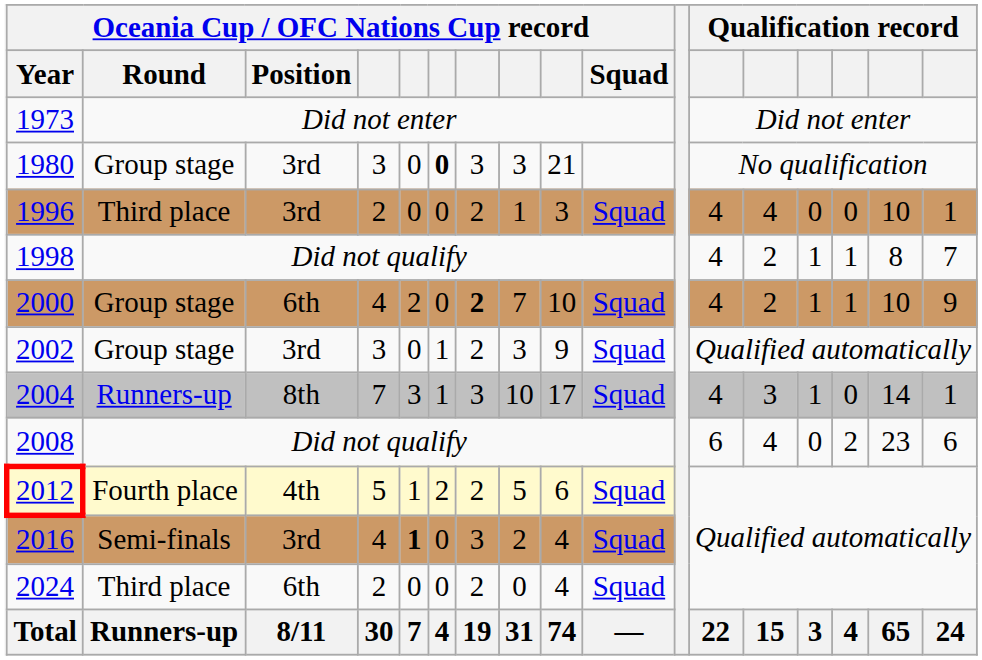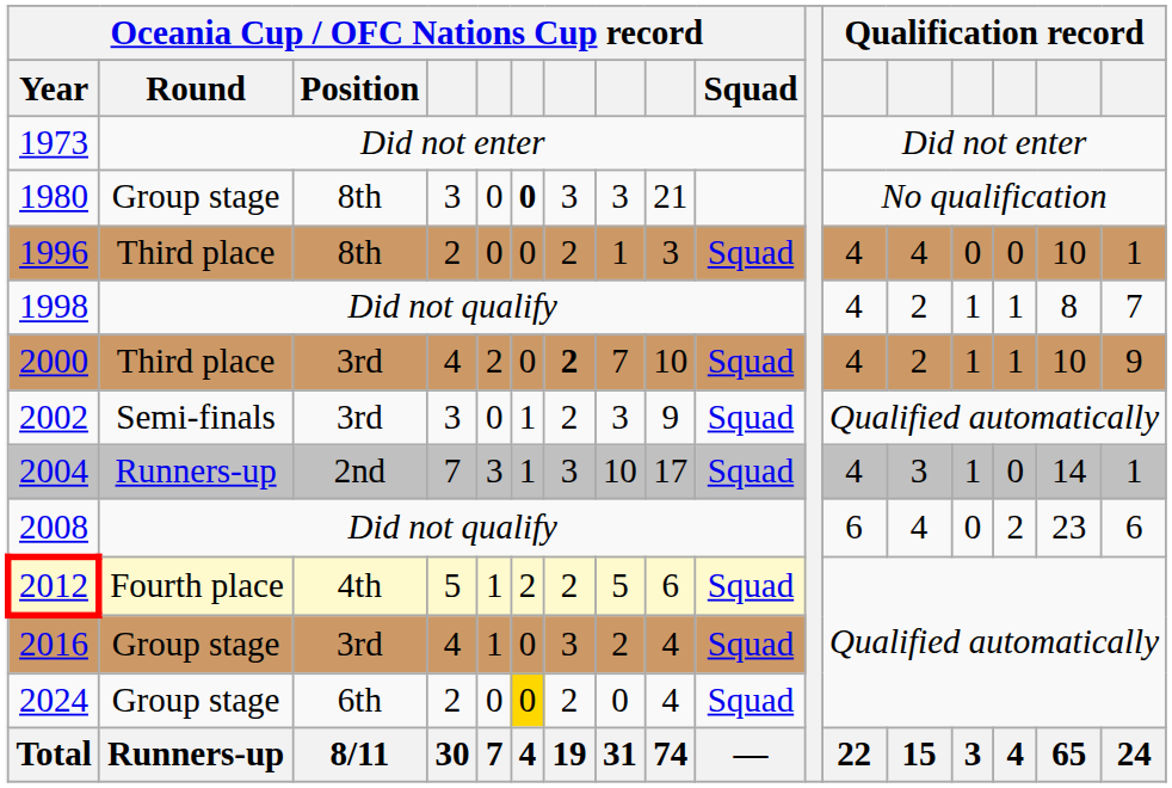 <table class="wikitable" style="text-align:center;">
 <tr>
 <th colspan="10"><a href='#'>Oceania Cup / OFC Nations Cup</a> record</th>
 <th rowspan="26"></th>
 <th colspan=6>Qualification record</th>
 </tr>
 <tr>
 <th>Year</th>
 <th>Round</th>
 <th>Position</th>
 <th></th>
 <th></th>
 <th></th>
 <th></th>
 <th></th>
 <th></th>
 <th>Squad</th>
 <th></th>
 <th></th>
 <th></th>
 <th></th>
 <th></th>
 <th></th>
 </tr>
 <tr>
 <td> <a href='#'>1973</a></td>
 <td colspan="9"><em>Did not enter</em></td>
 <td colspan="6"><em>Did not enter</em></td>
 </tr>
 <tr>
 <td> <a href='#'>1980</a></td>
 <td>Group stage</td>
-<td>3rd</td>
+<td>8th</td>
 <td>3</td>
 <td>0</td>
 <td><strong>0</strong></td>
 <td>3</td>
 <td>3</td>
 <td>21</td>
 <td></td>
 <td colspan=6><em>No qualification</em></td>
 </tr>
 <tr bgcolor="#cc9966">
 <td> <a href='#'>1996</a></td>
 <td>Third place</td>
-<td>3rd</td>
+<td>8th</td>
 <td>2</td>
 <td>0</td>
 <td>0</td>
 <td>2</td>
 <td>1</td>
 <td>3</td>
 <td><a href='#'>Squad</a></td>
 <td>4</td>
 <td>4</td>
 <td>0</td>
 <td>0</td>
 <td>10</td>
 <td>1</td>
 </tr>
 <tr>
 <td> <a href='#'>1998</a></td>
 <td colspan="9"><em>Did not qualify</em></td>
 <td>4</td>
 <td>2</td>
 <td>1</td>
 <td>1</td>
 <td>8</td>
 <td>7</td>
 </tr>
 <tr bgcolor="#cc9966">
 <td> <a href='#'>2000</a></td>
-<td>Group stage</td>
-<td>6th</td>
+<td>Third place</td>
+<td>3rd</td>
 <td>4</td>
 <td>2</td>
 <td>0</td>
 <td><strong>2</strong></td>
 <td>7</td>
 <td>10</td>
 <td><a href='#'>Squad</a></td>
 <td>4</td>
 <td>2</td>
 <td>1</td>
 <td>1</td>
 <td>10</td>
 <td>9</td>
 </tr>
 <tr>
 <td> <a href='#'>2002</a></td>
-<td>Group stage</td>
+<td>Semi-finals</td>
 <td>3rd</td>
 <td>3</td>
 <td>0</td>
 <td>1</td>
 <td>2</td>
 <td>3</td>
 <td>9</td>
 <td><a href='#'>Squad</a></td>
 <td colspan=6><em>Qualified automatically</em></td>
 </tr>
 <tr bgcolor="silver">
 <td> <a href='#'>2004</a></td>
 <td><a href='#'>Runners-up</a></td>
-<td>8th</td>
+<td>2nd</td>
 <td>7</td>
 <td>3</td>
 <td>1</td>
 <td>3</td>
 <td>10</td>
 <td>17</td>
 <td><a href='#'>Squad</a></td>
 <td>4</td>
 <td>3</td>
 <td>1</td>
 <td>0</td>
 <td>14</td>
 <td>1</td>
 </tr>
 <tr>
 <td> <a href='#'>2008</a></td>
 <td colspan="9"><em>Did not qualify</em></td>
 <td>6</td>
 <td>4</td>
 <td>0</td>
 <td>2</td>
 <td>23</td>
 <td>6</td>
 </tr>
 <tr>
 <td style="border: 3px solid red" bgcolor="LemonChiffon"> <a href='#'>2012</a></td>
 <td bgcolor="LemonChiffon">Fourth place</td>
 <td bgcolor="LemonChiffon">4th</td>
 <td bgcolor="LemonChiffon">5</td>
 <td bgcolor="LemonChiffon">1</td>
 <td bgcolor="LemonChiffon">2</td>
 <td bgcolor="LemonChiffon">2</td>
 <td bgcolor="LemonChiffon">5</td>
 <td bgcolor="LemonChiffon">6</td>
 <td bgcolor="LemonChiffon"><a href='#'>Squad</a></td>
 <td colspan=6 rowspan=3><em>Qualified automatically</em></td>
 </tr>
 <tr bgcolor="#cc9966">
 <td> <a href='#'>2016</a></td>
-<td>Semi-finals</td>
+<td>Group stage</td>
 <td>3rd</td>
 <td>4</td>
-<td><strong>1</strong></td>
+<td>1</td>
 <td>0</td>
 <td>3</td>
 <td>2</td>
 <td>4</td>
 <td><a href='#'>Squad</a></td>
 </tr>
 <tr>
 <td>  <a href='#'>2024</a></td>
-<td>Third place</td>
+<td>Group stage</td>
 <td>6th</td>
 <td>2</td>
 <td>0</td>
-<td>0</td>
+<td style="background: gold;">0</td>
 <td>2</td>
 <td>0</td>
 <td>4</td>
 <td><a href='#'>Squad</a></td>
 </tr>
 <tr>
 <th>Total</th>
 <th>Runners-up</th>
 <th>8/11</th>
 <th>30</th>
 <th>7</th>
 <th>4</th>
 <th>19</th>
 <th>31</th>
 <th>74</th>
 <th>—</th>
 <th>22</th>
 <th>15</th>
 <th>3</th>
 <th>4</th>
 <th>65</th>
 <th>24</th>
 </tr>
 </table>
